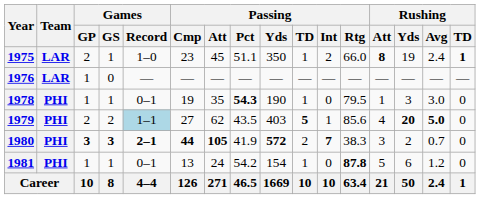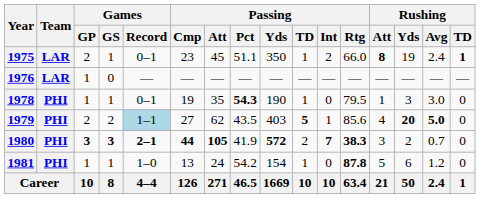 <table class="wikitable" style="text-align:center;">
 <tr>
 <th rowspan="2">Year</th>
 <th rowspan="2">Team</th>
 <th colspan="3">Games</th>
 <th colspan="7">Passing</th>
 <th colspan="4">Rushing</th>
 </tr>
 <tr>
 <th>GP</th>
 <th>GS</th>
 <th>Record</th>
 <th>Cmp</th>
 <th>Att</th>
 <th>Pct</th>
 <th>Yds</th>
 <th>TD</th>
 <th>Int</th>
 <th>Rtg</th>
 <th>Att</th>
 <th>Yds</th>
 <th>Avg</th>
 <th>TD</th>
 </tr>
 <tr>
 <th><a href='#'>1975</a></th>
 <th><a href='#'>LAR</a></th>
 <td>2</td>
 <td>1</td>
-<td>1–0</td>
+<td>0–1</td>
 <td>23</td>
 <td>45</td>
 <td>51.1</td>
 <td>350</td>
 <td>1</td>
 <td>2</td>
 <td>66.0</td>
 <td><strong>8</strong></td>
 <td>19</td>
 <td>2.4</td>
 <td><strong>1</strong></td>
 </tr>
 <tr>
 <th><a href='#'>1976</a></th>
 <th><a href='#'>LAR</a></th>
 <td>1</td>
 <td>0</td>
 <td>—</td>
 <td>—</td>
 <td>—</td>
 <td>—</td>
 <td>—</td>
 <td>—</td>
 <td>—</td>
 <td>—</td>
 <td>—</td>
 <td>—</td>
 <td>—</td>
 <td>—</td>
 </tr>
 <tr>
 <th><a href='#'>1978</a></th>
 <th><a href='#'>PHI</a></th>
 <td>1</td>
 <td>1</td>
 <td>0–1</td>
 <td>19</td>
 <td>35</td>
 <td><strong>54.3</strong></td>
 <td>190</td>
 <td>1</td>
 <td>0</td>
 <td>79.5</td>
 <td>1</td>
 <td>3</td>
 <td>3.0</td>
 <td>0</td>
 </tr>
 <tr>
 <th><a href='#'>1979</a></th>
 <th><a href='#'>PHI</a></th>
 <td>2</td>
 <td>2</td>
 <td style="background: lightblue;">1–1</td>
 <td>27</td>
 <td>62</td>
 <td>43.5</td>
 <td>403</td>
 <td><strong>5</strong></td>
 <td>1</td>
 <td>85.6</td>
 <td>4</td>
 <td><strong>20</strong></td>
 <td><strong>5.0</strong></td>
 <td>0</td>
 </tr>
 <tr>
 <th><a href='#'>1980</a></th>
 <th><a href='#'>PHI</a></th>
 <td><strong>3</strong></td>
 <td><strong>3</strong></td>
 <td><strong>2–1</strong></td>
 <td><strong>44</strong></td>
 <td><strong>105</strong></td>
 <td>41.9</td>
 <td><strong>572</strong></td>
 <td>2</td>
 <td><strong>7</strong></td>
-<td>38.3</td>
+<td><strong>38.3</strong></td>
 <td>3</td>
 <td>2</td>
 <td>0.7</td>
 <td>0</td>
 </tr>
 <tr>
 <th><a href='#'>1981</a></th>
 <th><a href='#'>PHI</a></th>
 <td>1</td>
 <td>1</td>
-<td>0–1</td>
+<td>1–0</td>
 <td>13</td>
 <td>24</td>
 <td>54.2</td>
 <td>154</td>
 <td>1</td>
 <td>0</td>
 <td><strong>87.8</strong></td>
 <td>5</td>
 <td>6</td>
 <td>1.2</td>
 <td>0</td>
 </tr>
 <tr>
 <th colspan="2">Career</th>
 <th>10</th>
 <th>8</th>
 <th>4–4</th>
 <th>126</th>
 <th>271</th>
 <th>46.5</th>
 <th>1669</th>
 <th>10</th>
 <th>10</th>
 <th>63.4</th>
 <th>21</th>
 <th>50</th>
 <th>2.4</th>
 <th>1</th>
 </tr>
 </table>
